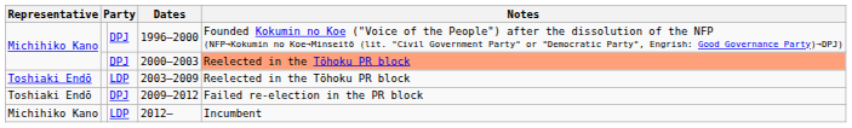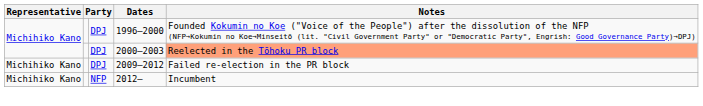 <table class=wikitable>
 <tr valign=bottom>
 <th>Representative</th>
 <th colspan="2">Party</th>
 <th>Dates</th>
 <th>Notes</th>
 </tr>
 <tr>
 <td rowspan="2"><a href='#'>Michihiko Kano</a></td>
 <td bgcolor=></td>
 <td><a href='#'>DPJ</a></td>
 <td>1996–2000</td>
 <td>Founded <a href='#'>Kokumin no Koe</a> ("Voice of the People") after the dissolution of the NFP<br><small>(NFP→Kokumin no Koe→Minseitō (lit. "Civil Government Party" or "Democratic Party", Engrish: <a href='#'>Good Governance Party</a>)→DPJ)</small></td>
 </tr>
 <tr>
 <td bgcolor=></td>
 <td><a href='#'>DPJ</a></td>
 <td>2000–2003</td>
 <td style="background: lightsalmon;">Reelected in the <a href='#'>Tōhoku PR block</a></td>
 </tr>
 <tr>
-<td><a href='#'>Toshiaki Endō</a></td>
-<td bgcolor=></td>
-<td><a href='#'>LDP</a></td>
-<td>2003–2009</td>
-<td>Reelected in the Tōhoku PR block</td>
-</tr>
-<tr>
-<td>Toshiaki Endō</td>
+<td>Michihiko Kano</td>
 <td bgcolor=></td>
 <td><a href='#'>DPJ</a></td>
 <td>2009–2012</td>
 <td>Failed re-election in the PR block</td>
 </tr>
 <tr>
 <td>Michihiko Kano</td>
 <td bgcolor=></td>
-<td><a href='#'>LDP</a></td>
+<td><a href='#'>NFP</a></td>
 <td>2012–</td>
 <td>Incumbent</td>
 </tr>
 </table>
